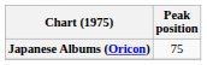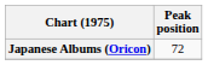 <table class="wikitable sortable plainrowheaders" style="text-align:center">
 <tr>
 <th scope="col">Chart (1975)</th>
 <th scope="col">Peak<br>position</th>
 </tr>
 <tr>
 <th scope="row">Japanese Albums (<a href='#'>Oricon</a>)</th>
-<td align="center">75</td>
+<td align="center">72</td>
 </tr>
 <tr>
 </tr>
 </table>
